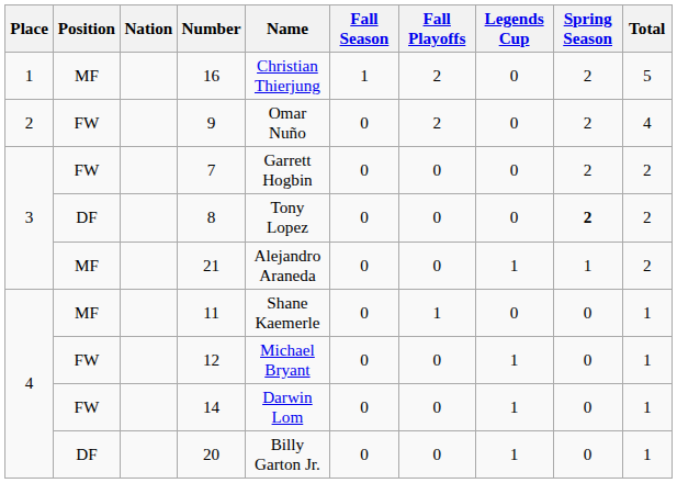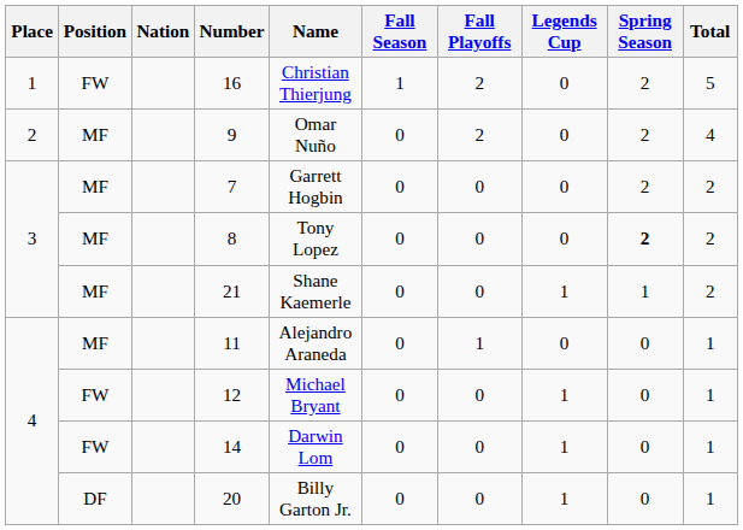 <table class="wikitable" style="font-size: 95%; text-align: center;">
 <tr>
 <th width=60>Place</th>
 <th width=60>Position</th>
 <th width=60>Nation</th>
 <th width=60>Number</th>
 <th width=150>Name</th>
 <th width=150><a href='#'>Fall Season</a></th>
 <th width=150><a href='#'>Fall Playoffs</a></th>
 <th width=150><a href='#'>Legends Cup</a></th>
 <th width=150><a href='#'>Spring Season</a></th>
 <th width=80><strong>Total</strong></th>
 </tr>
 <tr>
 <td>1</td>
-<td>MF</td>
+<td>FW</td>
 <td></td>
 <td>16</td>
 <td><a href='#'>Christian Thierjung</a></td>
 <td>1</td>
 <td>2</td>
 <td>0</td>
 <td>2</td>
 <td>5</td>
 </tr>
 <tr>
 <td>2</td>
-<td>FW</td>
+<td>MF</td>
 <td></td>
 <td>9</td>
 <td>Omar Nuño</td>
 <td>0</td>
 <td>2</td>
 <td>0</td>
 <td>2</td>
 <td>4</td>
 </tr>
 <tr>
 <td rowspan="3">3</td>
-<td>FW</td>
+<td>MF</td>
 <td></td>
 <td>7</td>
 <td>Garrett Hogbin</td>
 <td>0</td>
 <td>0</td>
 <td>0</td>
 <td>2</td>
 <td>2</td>
 </tr>
 <tr>
-<td>DF</td>
+<td>MF</td>
 <td></td>
 <td>8</td>
 <td>Tony Lopez</td>
 <td>0</td>
 <td>0</td>
 <td>0</td>
 <td><strong>2</strong></td>
 <td>2</td>
 </tr>
 <tr>
 <td>MF</td>
 <td></td>
 <td>21</td>
-<td>Alejandro Araneda</td>
+<td>Shane Kaemerle</td>
 <td>0</td>
 <td>0</td>
 <td>1</td>
 <td>1</td>
 <td>2</td>
 </tr>
 <tr>
 <td rowspan="4">4</td>
 <td>MF</td>
 <td></td>
 <td>11</td>
-<td>Shane Kaemerle</td>
+<td>Alejandro Araneda</td>
 <td>0</td>
 <td>1</td>
 <td>0</td>
 <td>0</td>
 <td>1</td>
 </tr>
 <tr>
 <td>FW</td>
 <td></td>
 <td>12</td>
 <td><a href='#'>Michael Bryant</a></td>
 <td>0</td>
 <td>0</td>
 <td>1</td>
 <td>0</td>
 <td>1</td>
 </tr>
 <tr>
 <td>FW</td>
 <td></td>
 <td>14</td>
 <td><a href='#'>Darwin Lom</a></td>
 <td>0</td>
 <td>0</td>
 <td>1</td>
 <td>0</td>
 <td>1</td>
 </tr>
 <tr>
 <td>DF</td>
 <td></td>
 <td>20</td>
 <td>Billy Garton Jr.</td>
 <td>0</td>
 <td>0</td>
 <td>1</td>
 <td>0</td>
 <td>1</td>
 </tr>
 <tr>
 </tr>
 </table>
